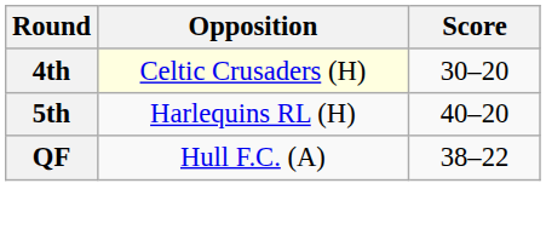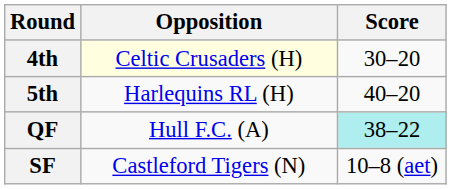 <table class="wikitable plainrowheaders" style="text-align:center;margin:0">
 <tr>
 <th scope="col" style="width:25px">Round</th>
 <th scope="col" style="width:175px">Opposition</th>
 <th scope="col" style="width:70px">Score</th>
 </tr>
 <tr>
 <th scope=row style="text-align:center">4th</th>
 <td style="background: lightyellow;"> <a href='#'>Celtic Crusaders</a> (H)</td>
 <td>30–20</td>
 </tr>
 <tr>
 <th scope=row style="text-align:center">5th</th>
 <td> <a href='#'>Harlequins RL</a> (H)</td>
 <td>40–20</td>
 </tr>
 <tr>
 <th scope=row style="text-align:center">QF</th>
 <td> <a href='#'>Hull F.C.</a> (A)</td>
-<td>38–22</td>
+<td style="background: paleturquoise;">38–22</td>
+</tr>
+<tr>
+<th scope=row style="text-align:center">SF</th>
+<td> <a href='#'>Castleford Tigers</a> (N)</td>
+<td>10–8 (<a href='#'>aet</a>)</td>
 </tr>
 </table>
